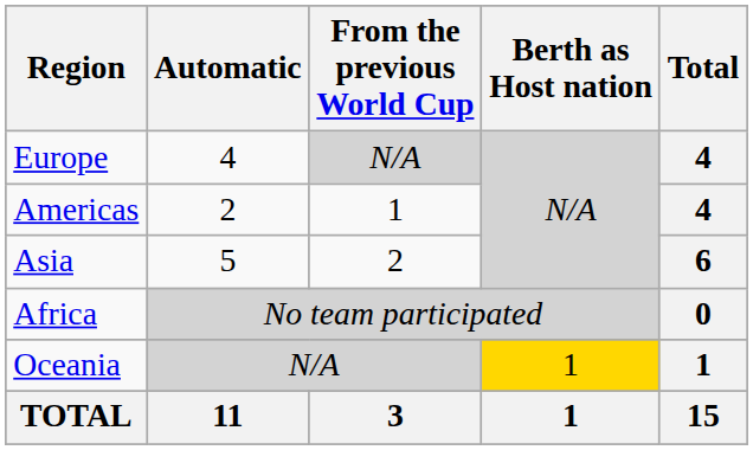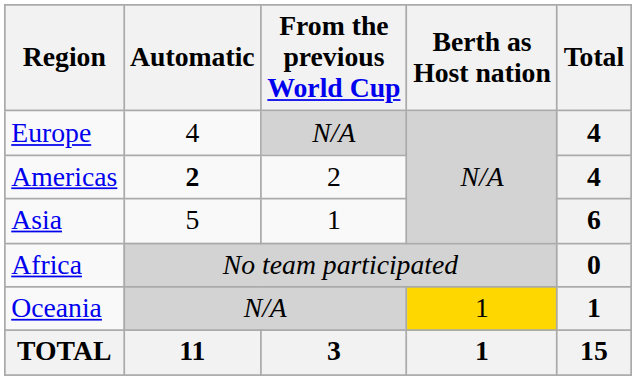 <table class="wikitable">
 <tr>
 <th>Region</th>
 <th>Automatic</th>
 <th>From the <br> previous <br> <a href='#'>World Cup</a></th>
 <th>Berth as <br> Host nation</th>
 <th>Total</th>
 </tr>
 <tr>
 <td align="left"><a href='#'>Europe</a></td>
 <td align="center">4</td>
 <td bgcolor="#D3D3D3" align="center"><em>N/A</em></td>
 <td rowspan="3" bgcolor="#D3D3D3" align="center"><em>N/A</em></td>
 <th>4</th>
 </tr>
 <tr>
 <td><a href='#'>Americas</a></td>
+<td align="center"><strong>2</strong></td>
 <td align="center">2</td>
-<td align="center">1</td>
 <th>4</th>
 </tr>
 <tr>
 <td><a href='#'>Asia</a></td>
 <td align="center">5</td>
-<td align="center">2</td>
+<td align="center">1</td>
 <th>6</th>
 </tr>
 <tr>
 <td><a href='#'>Africa</a></td>
 <td colspan="3" bgcolor="#D3D3D3" align="center"><em>No team participated</em></td>
 <th>0</th>
 </tr>
 <tr>
 <td><a href='#'>Oceania</a></td>
 <td colspan="2" bgcolor="#D3D3D3" align="center"><em>N/A</em></td>
 <td align="center" style="background: gold;">1</td>
 <th>1</th>
 </tr>
 <tr>
 <th>TOTAL</th>
 <th>11</th>
 <th>3</th>
 <th>1</th>
 <th>15</th>
 </tr>
 </table>
